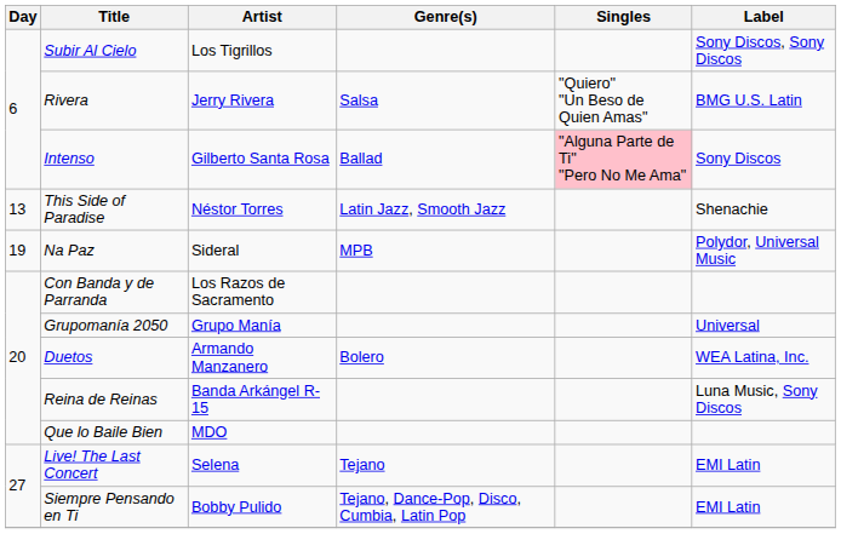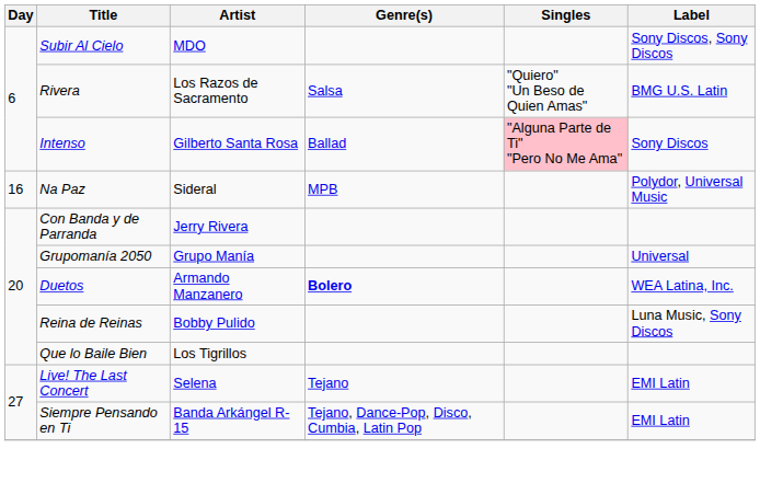 <table class="wikitable sortable" style="text-align: left;">
 <tr>
 <th>Day</th>
 <th>Title</th>
 <th>Artist</th>
 <th>Genre(s)</th>
 <th>Singles</th>
 <th>Label</th>
 </tr>
 <tr>
 <td rowspan="3">6</td>
 <td><em><a href='#'>Subir Al Cielo</a></em></td>
-<td>Los Tigrillos</td>
+<td><a href='#'>MDO</a></td>
 <td></td>
 <td></td>
 <td><a href='#'>Sony Discos</a>, <a href='#'>Sony Discos</a></td>
 </tr>
 <tr>
 <td><em>Rivera</em></td>
-<td><a href='#'>Jerry Rivera</a></td>
+<td>Los Razos de Sacramento</td>
 <td><a href='#'>Salsa</a></td>
 <td>"Quiero"<br>"Un Beso de Quien Amas"</td>
 <td><a href='#'>BMG U.S. Latin</a></td>
 </tr>
 <tr>
 <td><em><a href='#'>Intenso</a></em></td>
 <td><a href='#'>Gilberto Santa Rosa</a></td>
 <td><a href='#'>Ballad</a></td>
 <td style="background: pink;">"Alguna Parte de Ti"<br>"Pero No Me Ama"</td>
 <td><a href='#'>Sony Discos</a></td>
 </tr>
 <tr>
-<td>13</td>
-<td><em>This Side of Paradise</em></td>
-<td><a href='#'>Néstor Torres</a></td>
-<td><a href='#'>Latin Jazz</a>, <a href='#'>Smooth Jazz</a></td>
-<td></td>
-<td>Shenachie</td>
-</tr>
-<tr>
-<td>19</td>
+<td>16</td>
 <td><em>Na Paz</em></td>
 <td>Sideral</td>
 <td><a href='#'>MPB</a></td>
 <td></td>
 <td><a href='#'>Polydor</a>, <a href='#'>Universal Music</a></td>
 </tr>
 <tr>
 <td rowspan="5">20</td>
 <td><em>Con Banda y de Parranda</em></td>
-<td>Los Razos de Sacramento</td>
+<td><a href='#'>Jerry Rivera</a></td>
 <td></td>
 <td></td>
 <td></td>
 </tr>
 <tr>
 <td><em>Grupomanía 2050</em></td>
 <td><a href='#'>Grupo Manía</a></td>
 <td></td>
 <td></td>
 <td><a href='#'>Universal</a></td>
 </tr>
 <tr>
 <td><em><a href='#'>Duetos</a></em></td>
 <td><a href='#'>Armando Manzanero</a></td>
-<td><a href='#'>Bolero</a></td>
+<td><strong><a href='#'>Bolero</a></strong></td>
 <td></td>
 <td><a href='#'>WEA Latina, Inc.</a></td>
 </tr>
 <tr>
 <td><em>Reina de Reinas</em></td>
-<td><a href='#'>Banda Arkángel R-15</a></td>
+<td><a href='#'>Bobby Pulido</a></td>
 <td></td>
 <td></td>
 <td>Luna Music, <a href='#'>Sony Discos</a></td>
 </tr>
 <tr>
 <td><em>Que lo Baile Bien</em></td>
-<td><a href='#'>MDO</a></td>
+<td>Los Tigrillos</td>
 <td></td>
 <td></td>
 <td></td>
 </tr>
 <tr>
 <td rowspan="2">27</td>
 <td><em><a href='#'>Live! The Last Concert</a></em></td>
 <td><a href='#'>Selena</a></td>
 <td><a href='#'>Tejano</a></td>
 <td></td>
 <td><a href='#'>EMI Latin</a></td>
 </tr>
 <tr>
 <td><em>Siempre Pensando en Ti</em></td>
-<td><a href='#'>Bobby Pulido</a></td>
+<td><a href='#'>Banda Arkángel R-15</a></td>
 <td><a href='#'>Tejano</a>, <a href='#'>Dance-Pop</a>, <a href='#'>Disco</a>, <a href='#'>Cumbia</a>, <a href='#'>Latin Pop</a></td>
 <td></td>
 <td><a href='#'>EMI Latin</a></td>
 </tr>
 <tr>
 </tr>
 </table>
